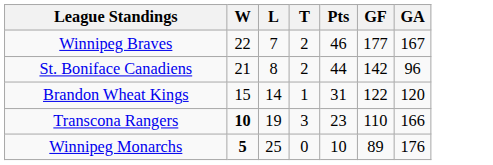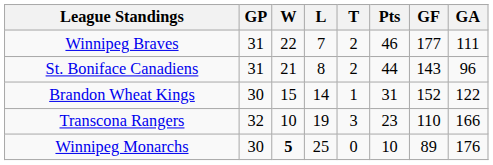 <table class="wikitable" style="text-align:center">
 <tr>
 <th width="45%">League Standings</th>
+<th width="6.25%">GP</th>
 <th width="6.25%">W</th>
 <th width="6.25%">L</th>
 <th width="6.25%">T</th>
 <th width="7.5%">Pts</th>
 <th width="7.5%">GF</th>
 <th width="7.5%">GA</th>
 </tr>
 <tr>
 <td><a href='#'>Winnipeg Braves</a></td>
+<td>31</td>
 <td>22</td>
 <td>7</td>
 <td>2</td>
 <td>46</td>
 <td>177</td>
-<td>167</td>
+<td>111</td>
 </tr>
 <tr>
 <td><a href='#'>St. Boniface Canadiens</a></td>
+<td>31</td>
 <td>21</td>
 <td>8</td>
 <td>2</td>
 <td>44</td>
-<td>142</td>
+<td>143</td>
 <td>96</td>
 </tr>
 <tr>
 <td><a href='#'>Brandon Wheat Kings</a></td>
+<td>30</td>
 <td>15</td>
 <td>14</td>
 <td>1</td>
 <td>31</td>
+<td>152</td>
 <td>122</td>
-<td>120</td>
 </tr>
 <tr>
 <td><a href='#'>Transcona Rangers</a></td>
-<td><strong>10</strong></td>
+<td>32</td>
+<td>10</td>
 <td>19</td>
 <td>3</td>
 <td>23</td>
 <td>110</td>
 <td>166</td>
 </tr>
 <tr>
 <td><a href='#'>Winnipeg Monarchs</a></td>
+<td>30</td>
 <td><strong>5</strong></td>
 <td>25</td>
 <td>0</td>
 <td>10</td>
 <td>89</td>
 <td>176</td>
 </tr>
 </table>
